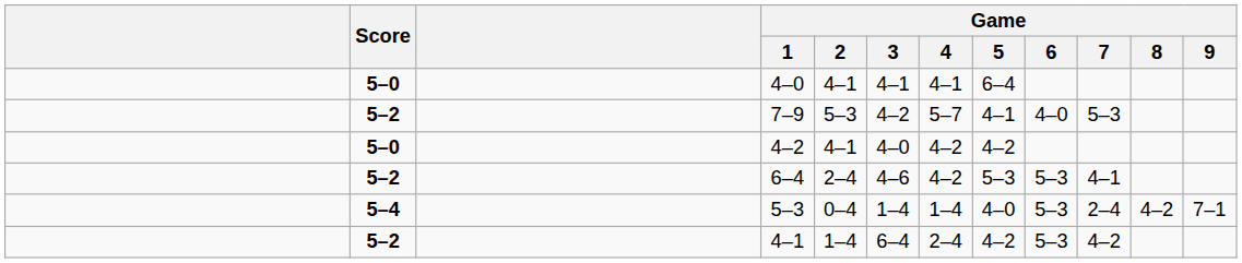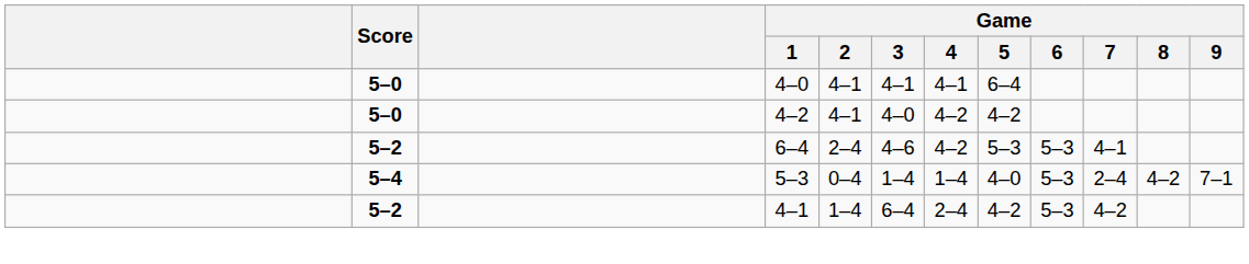 <table class="wikitable" style="text-align: center;">
 <tr>
 <th rowspan=2 align="right" width="270"></th>
 <th rowspan=2 width="45">Score</th>
 <th rowspan=2 align="left" width="270"></th>
 <th colspan=9>Game</th>
 </tr>
 <tr>
 <th width="35">1</th>
 <th width="35">2</th>
 <th width="35">3</th>
 <th width="35">4</th>
 <th width="35">5</th>
 <th width="35">6</th>
 <th width="35">7</th>
 <th width="35">8</th>
 <th width="35">9</th>
 </tr>
 <tr>
 <td align=left><strong><br></strong></td>
 <td align=center><strong>5–0</strong></td>
 <td align=left><br></td>
 <td>4–0</td>
 <td>4–1</td>
 <td>4–1</td>
 <td>4–1</td>
 <td>6–4</td>
 <td></td>
 <td></td>
-<td></td>
-<td></td>
-</tr>
-<tr>
-<td align=left><strong><br></strong></td>
-<td align=center><strong>5–2</strong></td>
-<td align=left><br></td>
-<td>7–9</td>
-<td>5–3</td>
-<td>4–2</td>
-<td>5–7</td>
-<td>4–1</td>
-<td>4–0</td>
-<td>5–3</td>
 <td></td>
 <td></td>
 </tr>
 <tr>
 <td align=left><strong><br></strong></td>
 <td align=center><strong>5–0</strong></td>
 <td align=left><br></td>
 <td>4–2</td>
 <td>4–1</td>
 <td>4–0</td>
 <td>4–2</td>
 <td>4–2</td>
 <td></td>
 <td></td>
 <td></td>
 <td></td>
 </tr>
 <tr>
 <td align=left><strong><br></strong></td>
 <td align=center><strong>5–2</strong></td>
 <td align=left><br></td>
 <td>6–4</td>
 <td>2–4</td>
 <td>4–6</td>
 <td>4–2</td>
 <td>5–3</td>
 <td>5–3</td>
 <td>4–1</td>
 <td></td>
 <td></td>
 </tr>
 <tr>
 <td align=left><strong><br></strong></td>
 <td align=center><strong>5–4</strong></td>
 <td align=left><br></td>
 <td>5–3</td>
 <td>0–4</td>
 <td>1–4</td>
 <td>1–4</td>
 <td>4–0</td>
 <td>5–3</td>
 <td>2–4</td>
 <td>4–2</td>
 <td>7–1</td>
 </tr>
 <tr>
 <td align=left><strong><br></strong></td>
 <td align=center><strong>5–2</strong></td>
 <td align=left><br></td>
 <td>4–1</td>
 <td>1–4</td>
 <td>6–4</td>
 <td>2–4</td>
 <td>4–2</td>
 <td>5–3</td>
 <td>4–2</td>
 <td></td>
 <td></td>
 </tr>
 </table>
